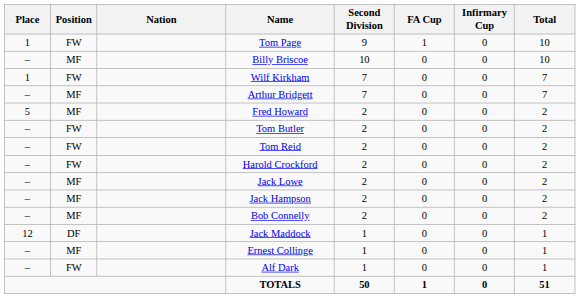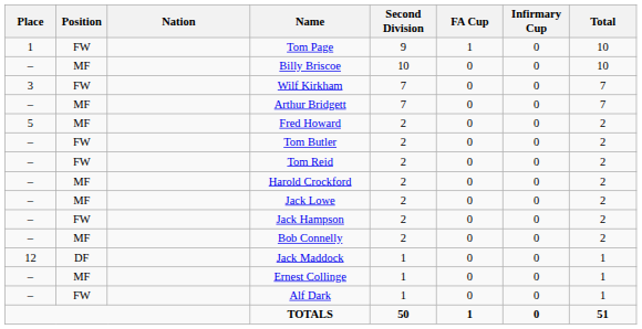 <table class="wikitable" style="font-size: 95%; text-align: center;">
 <tr>
 <th width=60>Place</th>
 <th width=60>Position</th>
 <th width=180>Nation</th>
 <th width=150>Name</th>
 <th width=80>Second Division</th>
 <th width=80>FA Cup</th>
 <th width=80>Infirmary Cup</th>
 <th width=80>Total</th>
 </tr>
 <tr>
 <td>1</td>
 <td>FW</td>
 <td></td>
 <td><a href='#'>Tom Page</a></td>
 <td>9</td>
 <td>1</td>
 <td>0</td>
 <td>10</td>
 </tr>
 <tr>
 <td>–</td>
 <td>MF</td>
 <td></td>
 <td><a href='#'>Billy Briscoe</a></td>
 <td>10</td>
 <td>0</td>
 <td>0</td>
 <td>10</td>
 </tr>
 <tr>
-<td>1</td>
+<td>3</td>
 <td>FW</td>
 <td></td>
 <td><a href='#'>Wilf Kirkham</a></td>
 <td>7</td>
 <td>0</td>
 <td>0</td>
 <td>7</td>
 </tr>
 <tr>
 <td>–</td>
 <td>MF</td>
 <td></td>
 <td><a href='#'>Arthur Bridgett</a></td>
 <td>7</td>
 <td>0</td>
 <td>0</td>
 <td>7</td>
 </tr>
 <tr>
 <td>5</td>
 <td>MF</td>
 <td></td>
 <td><a href='#'>Fred Howard</a></td>
 <td>2</td>
 <td>0</td>
 <td>0</td>
 <td>2</td>
 </tr>
 <tr>
 <td>–</td>
 <td>FW</td>
 <td></td>
 <td><a href='#'>Tom Butler</a></td>
 <td>2</td>
 <td>0</td>
 <td>0</td>
 <td>2</td>
 </tr>
 <tr>
 <td>–</td>
 <td>FW</td>
 <td></td>
 <td><a href='#'>Tom Reid</a></td>
 <td>2</td>
 <td>0</td>
 <td>0</td>
 <td>2</td>
 </tr>
 <tr>
 <td>–</td>
-<td>FW</td>
+<td>MF</td>
 <td></td>
 <td><a href='#'>Harold Crockford</a></td>
 <td>2</td>
 <td>0</td>
 <td>0</td>
 <td>2</td>
 </tr>
 <tr>
 <td>–</td>
 <td>MF</td>
 <td></td>
 <td><a href='#'>Jack Lowe</a></td>
 <td>2</td>
 <td>0</td>
 <td>0</td>
 <td>2</td>
 </tr>
 <tr>
 <td>–</td>
-<td>MF</td>
+<td>FW</td>
 <td></td>
 <td><a href='#'>Jack Hampson</a></td>
 <td>2</td>
 <td>0</td>
 <td>0</td>
 <td>2</td>
 </tr>
 <tr>
 <td>–</td>
 <td>MF</td>
 <td></td>
 <td><a href='#'>Bob Connelly</a></td>
 <td>2</td>
 <td>0</td>
 <td>0</td>
 <td>2</td>
 </tr>
 <tr>
 <td>12</td>
 <td>DF</td>
 <td></td>
 <td><a href='#'>Jack Maddock</a></td>
 <td>1</td>
 <td>0</td>
 <td>0</td>
 <td>1</td>
 </tr>
 <tr>
 <td>–</td>
 <td>MF</td>
 <td></td>
 <td><a href='#'>Ernest Collinge</a></td>
 <td>1</td>
 <td>0</td>
 <td>0</td>
 <td>1</td>
 </tr>
 <tr>
 <td>–</td>
 <td>FW</td>
 <td></td>
 <td><a href='#'>Alf Dark</a></td>
 <td>1</td>
 <td>0</td>
 <td>0</td>
 <td>1</td>
 </tr>
 <tr>
 <td colspan="3"></td>
 <td><strong>TOTALS</strong></td>
 <td><strong>50</strong></td>
 <td><strong>1</strong></td>
 <td><strong>0</strong></td>
 <td><strong>51</strong></td>
 </tr>
 </table>
